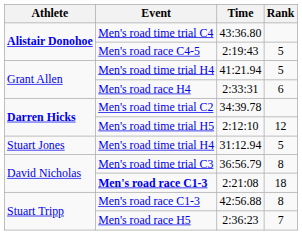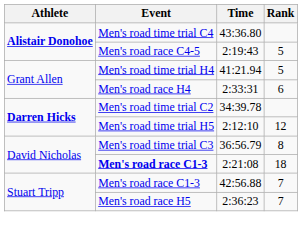 <table class=wikitable>
 <tr>
 <th>Athlete</th>
 <th>Event</th>
 <th>Time</th>
 <th>Rank</th>
 </tr>
 <tr align=center>
 <td align=left rowspan="2"><strong><a href='#'>Alistair Donohoe</a></strong></td>
 <td align=left><a href='#'>Men's road time trial C4</a></td>
 <td>43:36.80</td>
 <td></td>
 </tr>
 <tr align=center>
 <td align=left><a href='#'>Men's road race C4-5</a></td>
 <td>2:19:43</td>
 <td>5</td>
 </tr>
 <tr align=center>
 <td align=left rowspan="2"><a href='#'>Grant Allen</a></td>
 <td align=left><a href='#'>Men's road time trial H4</a></td>
 <td>41:21.94</td>
 <td>5</td>
 </tr>
 <tr align=center>
 <td align=left><a href='#'>Men's road race H4</a></td>
 <td>2:33:31</td>
 <td>6</td>
 </tr>
 <tr align=center>
 <td align=left rowspan="2"><strong><a href='#'>Darren Hicks</a></strong></td>
 <td align=left><a href='#'>Men's road time trial C2</a></td>
 <td>34:39.78</td>
 <td></td>
 </tr>
 <tr align=center>
 <td align=left><a href='#'>Men's road time trial H5</a></td>
 <td>2:12:10</td>
 <td>12</td>
 </tr>
 <tr align=center>
-<td align=left rowspan=><a href='#'>Stuart Jones</a></td>
-<td align=left><a href='#'>Men's road time trial H4</a></td>
-<td>31:12.94</td>
-<td>5</td>
-</tr>
-<tr align=center>
 <td align=left rowspan="2"><a href='#'>David Nicholas</a></td>
 <td align=left><a href='#'>Men's road time trial C3</a></td>
 <td>36:56.79</td>
 <td>8</td>
 </tr>
 <tr align=center>
 <td align=left><strong><a href='#'>Men's road race C1-3</a></strong></td>
 <td>2:21:08</td>
 <td>18</td>
 </tr>
 <tr align=center>
 <td align=left rowspan="2"><a href='#'>Stuart Tripp</a></td>
 <td align=left><a href='#'>Men's road race C1-3</a></td>
 <td>42:56.88</td>
-<td>8</td>
+<td>7</td>
 </tr>
 <tr align=center>
 <td align=left><a href='#'>Men's road race H5</a></td>
 <td>2:36:23</td>
 <td>7</td>
 </tr>
 </table>
